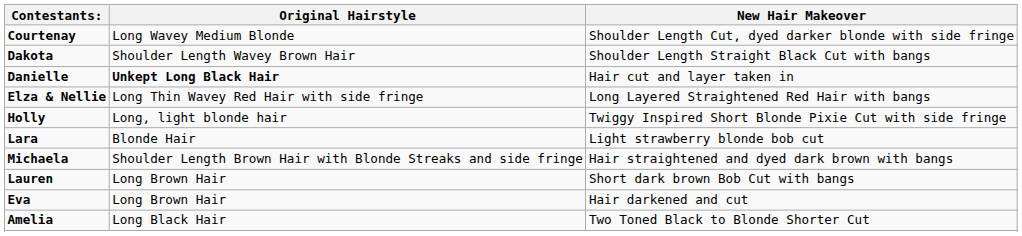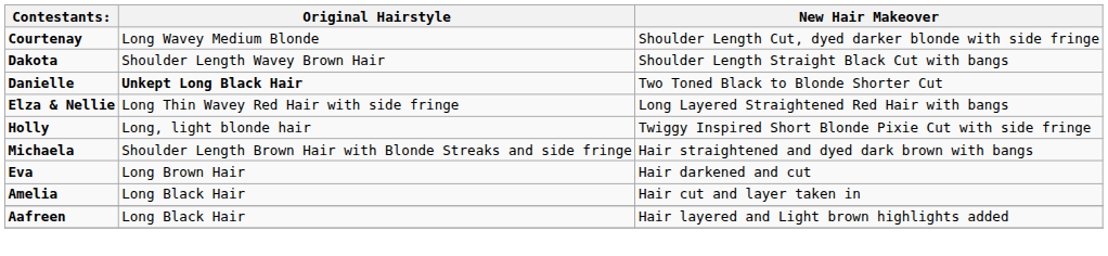 <table class="wikitable">
 <tr>
 <th>Contestants:</th>
 <th>Original Hairstyle</th>
 <th>New Hair Makeover</th>
 </tr>
 <tr>
 <td><strong>Courtenay</strong></td>
 <td>Long Wavey Medium Blonde</td>
 <td>Shoulder Length Cut, dyed darker blonde with side fringe</td>
 </tr>
 <tr>
 <td><strong>Dakota</strong></td>
 <td>Shoulder Length Wavey Brown Hair</td>
 <td>Shoulder Length Straight Black Cut with bangs</td>
 </tr>
 <tr>
 <td><strong>Danielle</strong></td>
 <td><strong>Unkept Long Black Hair</strong></td>
-<td>Hair cut and layer taken in</td>
+<td>Two Toned Black to Blonde Shorter Cut</td>
 </tr>
 <tr>
 <td><strong>Elza & Nellie</strong></td>
 <td>Long Thin Wavey Red Hair with side fringe</td>
 <td>Long Layered Straightened Red Hair with bangs</td>
 </tr>
 <tr>
 <td><strong>Holly</strong></td>
 <td>Long, light blonde hair</td>
 <td>Twiggy Inspired Short Blonde Pixie Cut with side fringe</td>
 </tr>
 <tr>
-<td><strong>Lara</strong></td>
-<td>Blonde Hair</td>
-<td>Light strawberry blonde bob cut</td>
-</tr>
-<tr>
 <td><strong>Michaela</strong></td>
 <td>Shoulder Length Brown Hair with Blonde Streaks and side fringe</td>
 <td>Hair straightened and dyed dark brown with bangs</td>
-</tr>
-<tr>
-<td><strong>Lauren</strong></td>
-<td>Long Brown Hair</td>
-<td>Short dark brown Bob Cut with bangs</td>
 </tr>
 <tr>
 <td><strong>Eva</strong></td>
 <td>Long Brown Hair</td>
 <td>Hair darkened and cut</td>
 </tr>
 <tr>
 <td><strong>Amelia</strong></td>
 <td>Long Black Hair</td>
-<td>Two Toned Black to Blonde Shorter Cut</td>
+<td>Hair cut and layer taken in</td>
 </tr>
 <tr>
 </tr>
 <tr>
+<td><strong>Aafreen</strong></td>
+<td>Long Black Hair</td>
+<td>Hair layered and Light brown highlights added</td>
+</tr>
+<tr>
 </tr>
 </table>
